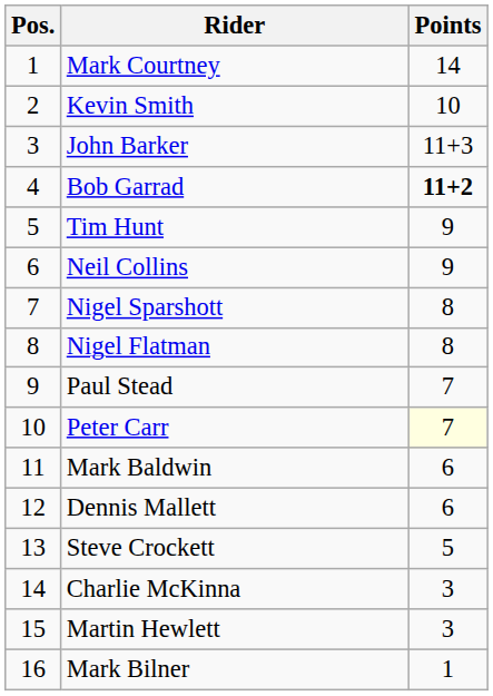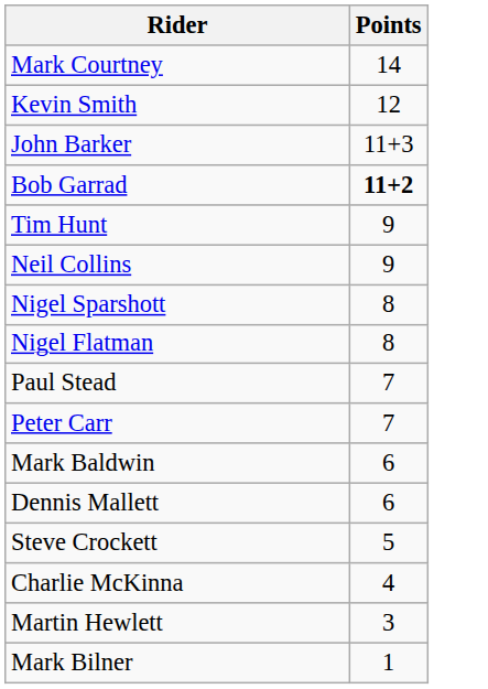 <table class=wikitable style="font-size:93%;">
 <tr>
-<th width=25px>Pos.</th>
 <th width=200px>Rider</th>
 <th width=40px>Points</th>
 </tr>
 <tr align=center>
-<td>1</td>
 <td align=left><a href='#'>Mark Courtney</a></td>
 <td>14</td>
 </tr>
 <tr align=center>
-<td>2</td>
 <td align=left><a href='#'>Kevin Smith</a></td>
-<td>10</td>
+<td>12</td>
 </tr>
 <tr align=center>
-<td>3</td>
 <td align=left><a href='#'>John Barker</a></td>
 <td>11+3</td>
 </tr>
 <tr align=center>
-<td>4</td>
 <td align=left><a href='#'>Bob Garrad</a></td>
 <td><strong>11+2</strong></td>
 </tr>
 <tr align=center>
-<td>5</td>
 <td align=left><a href='#'>Tim Hunt</a></td>
 <td>9</td>
 </tr>
 <tr align=center>
-<td>6</td>
 <td align=left><a href='#'>Neil Collins</a></td>
 <td>9</td>
 </tr>
 <tr align=center>
-<td>7</td>
 <td align=left><a href='#'>Nigel Sparshott</a></td>
 <td>8</td>
 </tr>
 <tr align=center>
-<td>8</td>
 <td align=left><a href='#'>Nigel Flatman</a></td>
 <td>8</td>
 </tr>
 <tr align=center>
-<td>9</td>
 <td align=left>Paul Stead</td>
 <td>7</td>
 </tr>
 <tr align=center>
-<td>10</td>
 <td align=left><a href='#'>Peter Carr</a></td>
-<td style="background: lightyellow;">7</td>
+<td>7</td>
 </tr>
 <tr align=center>
-<td>11</td>
 <td align=left>Mark Baldwin</td>
 <td>6</td>
 </tr>
 <tr align=center>
-<td>12</td>
 <td align=left>Dennis Mallett</td>
 <td>6</td>
 </tr>
 <tr align=center>
-<td>13</td>
 <td align=left>Steve Crockett</td>
 <td>5</td>
 </tr>
 <tr align=center>
-<td>14</td>
 <td align=left>Charlie McKinna</td>
-<td>3</td>
+<td>4</td>
 </tr>
 <tr align=center>
-<td>15</td>
 <td align=left>Martin Hewlett</td>
 <td>3</td>
 </tr>
 <tr align=center>
-<td>16</td>
 <td align=left>Mark Bilner</td>
 <td>1</td>
 </tr>
 </table>
